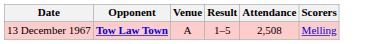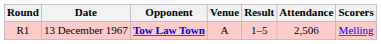 <table class="wikitable" style="font-size:100%; text-align:center">
 <tr>
+<th>Round</th>
 <th>Date</th>
 <th>Opponent</th>
 <th>Venue</th>
 <th>Result</th>
 <th>Attendance</th>
 <th>Scorers</th>
 </tr>
 <tr style="background-color: #FFCCCC;">
+<td>R1</td>
 <td>13 December 1967</td>
 <td><strong><a href='#'>Tow Law Town</a></strong></td>
 <td>A</td>
 <td>1–5</td>
-<td>2,508</td>
+<td>2,506</td>
 <td><a href='#'>Melling</a></td>
 </tr>
 </table>
